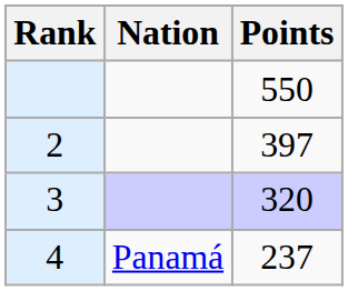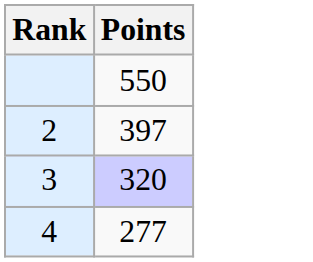 <table class="wikitable sortable" style="text-align:center">
 <tr>
 <th>Rank</th>
-<th>Nation</th>
 <th>Points</th>
 </tr>
 <tr>
 <td bgcolor = DDEEFF></td>
-<td align=left></td>
 <td>550</td>
 </tr>
 <tr>
 <td bgcolor = DDEEFF>2</td>
-<td align=left></td>
 <td>397</td>
 </tr>
 <tr style="background-color:#ccccff">
 <td bgcolor = DDEEFF>3</td>
-<td align=left></td>
 <td>320</td>
 </tr>
 <tr>
 <td bgcolor = DDEEFF>4</td>
-<td align=left> <a href='#'>Panamá</a></td>
-<td>237</td>
+<td>277</td>
 </tr>
 </table>
